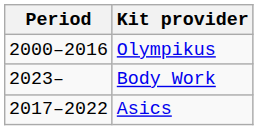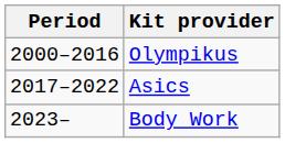 <table class="wikitable" style="text-align: left">
 <tr>
 <th>Period</th>
 <th>Kit provider</th>
 </tr>
 <tr>
 <td>2000–2016</td>
 <td><a href='#'>Olympikus</a><br></td>
 </tr>
 <tr>
+<td>2017–2022</td>
+<td><a href='#'>Asics</a></td>
+</tr>
+<tr>
 <td>2023–</td>
 <td><a href='#'>Body Work</a></td>
 </tr>
-<tr>
-<td>2017–2022</td>
-<td><a href='#'>Asics</a></td>
-</tr>
 </table>
